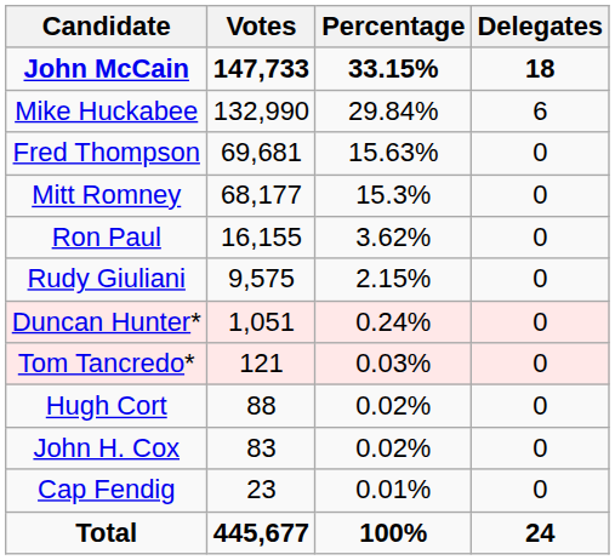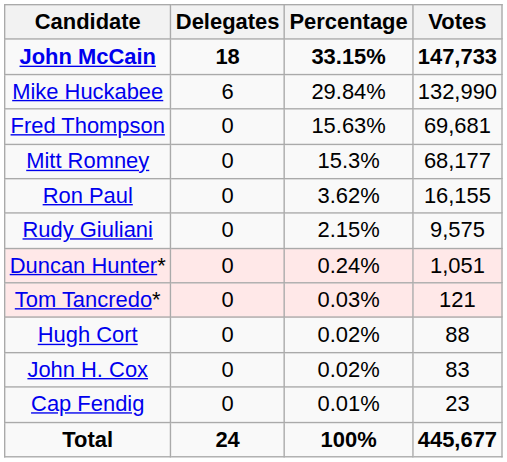 <table class="wikitable" style="text-align:center;">
 <tr>
 <th>Candidate</th>
+<th>Delegates</th>
+<th>Percentage</th>
 <th>Votes</th>
-<th>Percentage</th>
-<th>Delegates</th>
 </tr>
 <tr>
 <td><strong><a href='#'>John McCain</a></strong></td>
+<td><strong>18</strong></td>
+<td><strong>33.15%</strong></td>
 <td><strong>147,733</strong></td>
-<td><strong>33.15%</strong></td>
-<td><strong>18</strong></td>
 </tr>
 <tr>
 <td><a href='#'>Mike Huckabee</a></td>
+<td>6</td>
+<td>29.84%</td>
 <td>132,990</td>
-<td>29.84%</td>
-<td>6</td>
 </tr>
 <tr>
 <td><a href='#'>Fred Thompson</a></td>
+<td>0</td>
+<td>15.63%</td>
 <td>69,681</td>
-<td>15.63%</td>
-<td>0</td>
 </tr>
 <tr>
 <td><a href='#'>Mitt Romney</a></td>
+<td>0</td>
+<td>15.3%</td>
 <td>68,177</td>
-<td>15.3%</td>
-<td>0</td>
 </tr>
 <tr>
 <td><a href='#'>Ron Paul</a></td>
+<td>0</td>
+<td>3.62%</td>
 <td>16,155</td>
-<td>3.62%</td>
-<td>0</td>
 </tr>
 <tr>
 <td><a href='#'>Rudy Giuliani</a></td>
+<td>0</td>
+<td>2.15%</td>
 <td>9,575</td>
-<td>2.15%</td>
-<td>0</td>
 </tr>
 <tr bgcolor="#FFE8E8">
 <td><a href='#'>Duncan Hunter</a>*</td>
+<td>0</td>
+<td>0.24%</td>
 <td>1,051</td>
-<td>0.24%</td>
-<td>0</td>
 </tr>
 <tr bgcolor="#FFE8E8">
 <td><a href='#'>Tom Tancredo</a>*</td>
+<td>0</td>
+<td>0.03%</td>
 <td>121</td>
-<td>0.03%</td>
-<td>0</td>
 </tr>
 <tr>
 <td><a href='#'>Hugh Cort</a></td>
+<td>0</td>
+<td>0.02%</td>
 <td>88</td>
-<td>0.02%</td>
-<td>0</td>
 </tr>
 <tr>
 <td><a href='#'>John H. Cox</a></td>
+<td>0</td>
+<td>0.02%</td>
 <td>83</td>
-<td>0.02%</td>
-<td>0</td>
 </tr>
 <tr>
 <td><a href='#'>Cap Fendig</a></td>
+<td>0</td>
+<td>0.01%</td>
 <td>23</td>
-<td>0.01%</td>
-<td>0</td>
 </tr>
 <tr>
 <td><strong>Total</strong></td>
+<td><strong>24</strong></td>
+<td><strong>100%</strong></td>
 <td><strong>445,677</strong></td>
-<td><strong>100%</strong></td>
-<td><strong>24</strong></td>
 </tr>
 </table>
